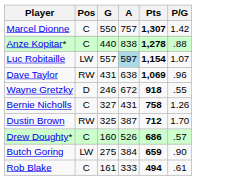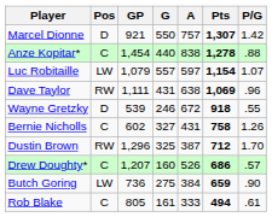 <table class="wikitable" style="text-align:center; float:left; margin-right:1em;">
 <tr>
 <th>Player</th>
 <th>Pos</th>
+<th>GP</th>
 <th>G</th>
 <th>A</th>
 <th>Pts</th>
 <th>P/G</th>
 </tr>
 <tr>
 <td style="text-align:left;"><a href='#'>Marcel Dionne</a></td>
-<td>C</td>
+<td>D</td>
+<td>921</td>
 <td>550</td>
 <td>757</td>
 <td><strong>1,307</strong></td>
 <td>1.42</td>
 </tr>
 <tr style="background:#cfc;">
 <td style="text-align:left;"><a href='#'>Anze Kopitar</a>*</td>
 <td>C</td>
+<td>1,454</td>
 <td>440</td>
 <td>838</td>
 <td><strong>1,278</strong></td>
 <td>.88</td>
 </tr>
 <tr>
 <td style="text-align:left;"><a href='#'>Luc Robitaille</a></td>
 <td>LW</td>
+<td>1,079</td>
 <td>557</td>
-<td style="background: lightblue;">597</td>
+<td>597</td>
 <td><strong>1,154</strong></td>
 <td>1.07</td>
 </tr>
 <tr>
 <td style="text-align:left;"><a href='#'>Dave Taylor</a></td>
 <td>RW</td>
+<td>1,111</td>
 <td>431</td>
 <td>638</td>
 <td><strong>1,069</strong></td>
 <td>.96</td>
 </tr>
 <tr>
 <td style="text-align:left;"><a href='#'>Wayne Gretzky</a></td>
 <td>D</td>
+<td>539</td>
 <td>246</td>
 <td>672</td>
 <td><strong>918</strong></td>
 <td>.55</td>
 </tr>
 <tr>
 <td style="text-align:left;"><a href='#'>Bernie Nicholls</a></td>
 <td>C</td>
+<td>602</td>
 <td>327</td>
 <td>431</td>
 <td><strong>758</strong></td>
 <td>1.26</td>
 </tr>
 <tr>
 <td style="text-align:left;"><a href='#'>Dustin Brown</a></td>
 <td>RW</td>
+<td>1,296</td>
 <td>325</td>
 <td>387</td>
 <td><strong>712</strong></td>
 <td>1.70</td>
 </tr>
 <tr style="background:#cfc;">
 <td style="text-align:left;"><a href='#'>Drew Doughty</a>*</td>
 <td>C</td>
+<td>1,207</td>
 <td>160</td>
 <td>526</td>
 <td><strong>686</strong></td>
 <td>.57</td>
 </tr>
 <tr>
 <td style="text-align:left;"><a href='#'>Butch Goring</a></td>
 <td>LW</td>
+<td>736</td>
 <td>275</td>
 <td>384</td>
 <td><strong>659</strong></td>
 <td>.90</td>
 </tr>
 <tr>
 <td style="text-align:left;"><a href='#'>Rob Blake</a></td>
 <td>C</td>
+<td>805</td>
 <td>161</td>
 <td>333</td>
 <td><strong>494</strong></td>
 <td>.61</td>
 </tr>
 </table>
